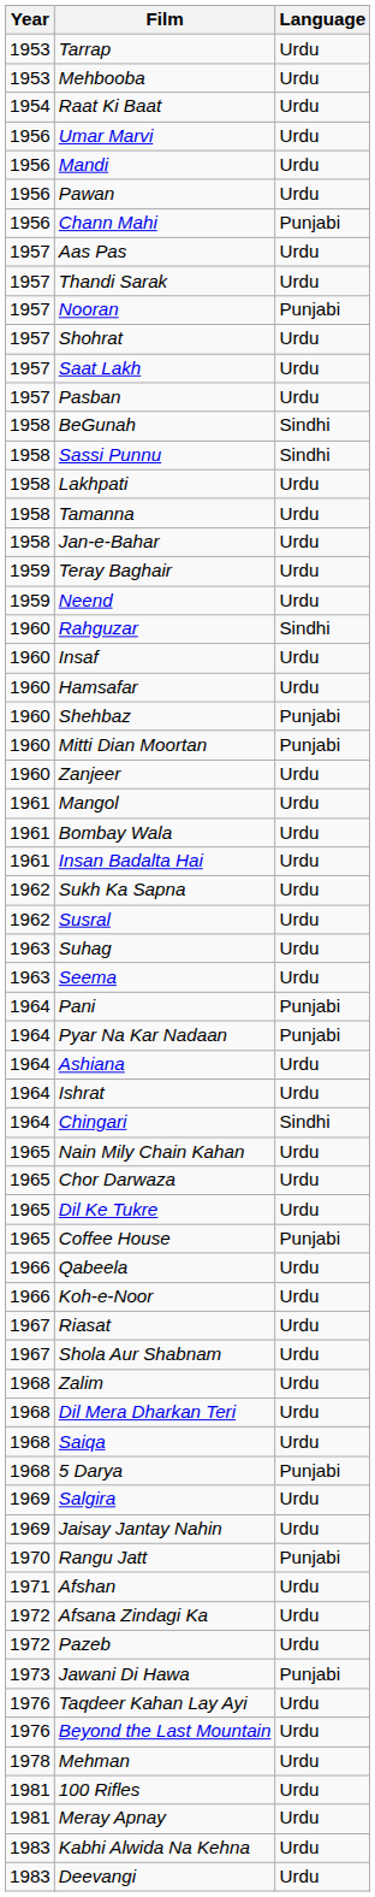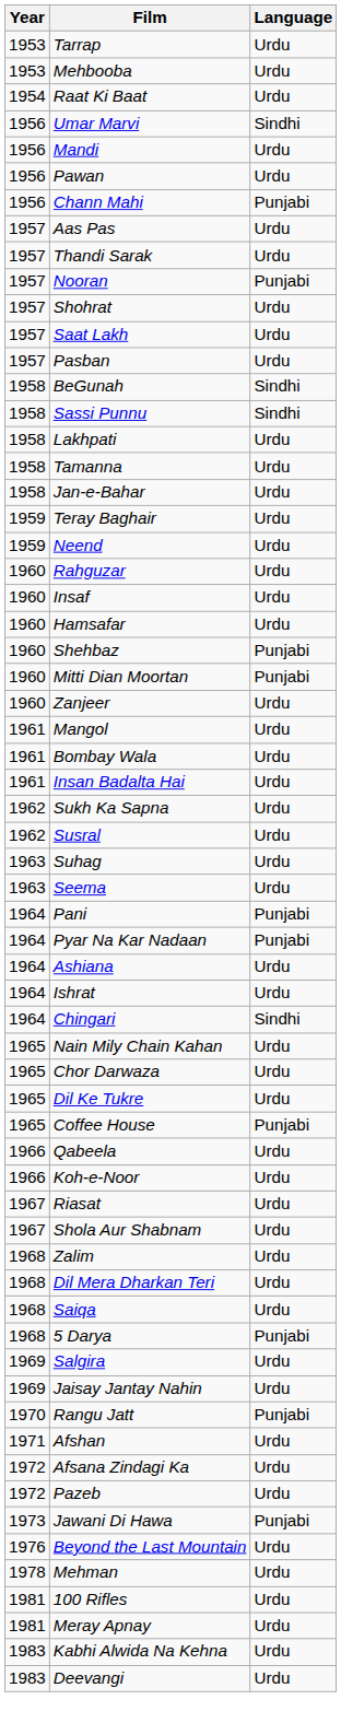 <table class="wikitable sortable plainrowheaders">
 <tr>
 <th>Year</th>
 <th>Film</th>
 <th>Language</th>
 </tr>
 <tr>
 <td>1953</td>
 <td><em>Tarrap</em></td>
 <td>Urdu</td>
 </tr>
 <tr>
 <td>1953</td>
 <td><em>Mehbooba</em></td>
 <td>Urdu</td>
 </tr>
 <tr>
 <td>1954</td>
 <td><em>Raat Ki Baat</em></td>
 <td>Urdu</td>
 </tr>
 <tr>
 <td>1956</td>
 <td><em><a href='#'>Umar Marvi</a></em></td>
-<td>Urdu</td>
+<td>Sindhi</td>
 </tr>
 <tr>
 <td>1956</td>
 <td><em><a href='#'>Mandi</a></em></td>
 <td>Urdu</td>
 </tr>
 <tr>
 <td>1956</td>
 <td><em>Pawan</em></td>
 <td>Urdu</td>
 </tr>
 <tr>
 <td>1956</td>
 <td><em><a href='#'>Chann Mahi</a></em></td>
 <td>Punjabi</td>
 </tr>
 <tr>
 <td>1957</td>
 <td><em>Aas Pas</em></td>
 <td>Urdu</td>
 </tr>
 <tr>
 <td>1957</td>
 <td><em>Thandi Sarak</em></td>
 <td>Urdu</td>
 </tr>
 <tr>
 <td>1957</td>
 <td><em><a href='#'>Nooran</a></em></td>
 <td>Punjabi</td>
 </tr>
 <tr>
 <td>1957</td>
 <td><em>Shohrat</em></td>
 <td>Urdu</td>
 </tr>
 <tr>
 <td>1957</td>
 <td><em><a href='#'>Saat Lakh</a></em></td>
 <td>Urdu</td>
 </tr>
 <tr>
 <td>1957</td>
 <td><em>Pasban</em></td>
 <td>Urdu</td>
 </tr>
 <tr>
 <td>1958</td>
 <td><em>BeGunah</em></td>
 <td>Sindhi</td>
 </tr>
 <tr>
 <td>1958</td>
 <td><em><a href='#'>Sassi Punnu</a></em></td>
 <td>Sindhi</td>
 </tr>
 <tr>
 <td>1958</td>
 <td><em>Lakhpati</em></td>
 <td>Urdu</td>
 </tr>
 <tr>
 <td>1958</td>
 <td><em>Tamanna</em></td>
 <td>Urdu</td>
 </tr>
 <tr>
 <td>1958</td>
 <td><em>Jan-e-Bahar</em></td>
 <td>Urdu</td>
 </tr>
 <tr>
 <td>1959</td>
 <td><em>Teray Baghair</em></td>
 <td>Urdu</td>
 </tr>
 <tr>
 <td>1959</td>
 <td><em><a href='#'>Neend</a></em></td>
 <td>Urdu</td>
 </tr>
 <tr>
 <td>1960</td>
 <td><em><a href='#'>Rahguzar</a></em></td>
-<td>Sindhi</td>
+<td>Urdu</td>
 </tr>
 <tr>
 <td>1960</td>
 <td><em>Insaf</em></td>
 <td>Urdu</td>
 </tr>
 <tr>
 <td>1960</td>
 <td><em>Hamsafar</em></td>
 <td>Urdu</td>
 </tr>
 <tr>
 <td>1960</td>
 <td><em>Shehbaz</em></td>
 <td>Punjabi</td>
 </tr>
 <tr>
 <td>1960</td>
 <td><em>Mitti Dian Moortan</em></td>
 <td>Punjabi</td>
 </tr>
 <tr>
 <td>1960</td>
 <td><em>Zanjeer</em></td>
 <td>Urdu</td>
 </tr>
 <tr>
 <td>1961</td>
 <td><em>Mangol</em></td>
 <td>Urdu</td>
 </tr>
 <tr>
 <td>1961</td>
 <td><em>Bombay Wala</em></td>
 <td>Urdu</td>
 </tr>
 <tr>
 <td>1961</td>
 <td><em><a href='#'>Insan Badalta Hai</a></em></td>
 <td>Urdu</td>
 </tr>
 <tr>
 <td>1962</td>
 <td><em>Sukh Ka Sapna</em></td>
 <td>Urdu</td>
 </tr>
 <tr>
 <td>1962</td>
 <td><em><a href='#'>Susral</a></em></td>
 <td>Urdu</td>
 </tr>
 <tr>
 <td>1963</td>
 <td><em>Suhag</em></td>
 <td>Urdu</td>
 </tr>
 <tr>
 <td>1963</td>
 <td><em><a href='#'>Seema</a></em></td>
 <td>Urdu</td>
 </tr>
 <tr>
 <td>1964</td>
 <td><em>Pani</em></td>
 <td>Punjabi</td>
 </tr>
 <tr>
 <td>1964</td>
 <td><em>Pyar Na Kar Nadaan</em></td>
 <td>Punjabi</td>
 </tr>
 <tr>
 <td>1964</td>
 <td><em><a href='#'>Ashiana</a></em></td>
 <td>Urdu</td>
 </tr>
 <tr>
 <td>1964</td>
 <td><em>Ishrat</em></td>
 <td>Urdu</td>
 </tr>
 <tr>
 <td>1964</td>
 <td><em><a href='#'>Chingari</a></em></td>
 <td>Sindhi</td>
 </tr>
 <tr>
 <td>1965</td>
 <td><em>Nain Mily Chain Kahan</em></td>
 <td>Urdu</td>
 </tr>
 <tr>
 <td>1965</td>
 <td><em>Chor Darwaza</em></td>
 <td>Urdu</td>
 </tr>
 <tr>
 <td>1965</td>
 <td><em><a href='#'>Dil Ke Tukre</a></em></td>
 <td>Urdu</td>
 </tr>
 <tr>
 <td>1965</td>
 <td><em>Coffee House</em></td>
 <td>Punjabi</td>
 </tr>
 <tr>
 <td>1966</td>
 <td><em>Qabeela</em></td>
 <td>Urdu</td>
 </tr>
 <tr>
 <td>1966</td>
 <td><em>Koh-e-Noor</em></td>
 <td>Urdu</td>
 </tr>
 <tr>
 <td>1967</td>
 <td><em>Riasat</em></td>
 <td>Urdu</td>
 </tr>
 <tr>
 <td>1967</td>
 <td><em>Shola Aur Shabnam</em></td>
 <td>Urdu</td>
 </tr>
 <tr>
 <td>1968</td>
 <td><em>Zalim</em></td>
 <td>Urdu</td>
 </tr>
 <tr>
 <td>1968</td>
 <td><em><a href='#'>Dil Mera Dharkan Teri</a></em></td>
 <td>Urdu</td>
 </tr>
 <tr>
 <td>1968</td>
 <td><em><a href='#'>Saiqa</a></em></td>
 <td>Urdu</td>
 </tr>
 <tr>
 <td>1968</td>
 <td><em>5 Darya</em></td>
 <td>Punjabi</td>
 </tr>
 <tr>
 <td>1969</td>
 <td><em><a href='#'>Salgira</a></em></td>
 <td>Urdu</td>
 </tr>
 <tr>
 <td>1969</td>
 <td><em>Jaisay Jantay Nahin</em></td>
 <td>Urdu</td>
 </tr>
 <tr>
 <td>1970</td>
 <td><em>Rangu Jatt</em></td>
 <td>Punjabi</td>
 </tr>
 <tr>
 <td>1971</td>
 <td><em>Afshan</em></td>
 <td>Urdu</td>
 </tr>
 <tr>
 <td>1972</td>
 <td><em>Afsana Zindagi Ka</em></td>
 <td>Urdu</td>
 </tr>
 <tr>
 <td>1972</td>
 <td><em>Pazeb</em></td>
 <td>Urdu</td>
 </tr>
 <tr>
 <td>1973</td>
 <td><em>Jawani Di Hawa</em></td>
 <td>Punjabi</td>
 </tr>
 <tr>
 <td>1976</td>
-<td><em>Taqdeer Kahan Lay Ayi</em></td>
-<td>Urdu</td>
-</tr>
-<tr>
-<td>1976</td>
 <td><em><a href='#'>Beyond the Last Mountain</a></em></td>
 <td>Urdu</td>
 </tr>
 <tr>
 <td>1978</td>
 <td><em>Mehman</em></td>
 <td>Urdu</td>
 </tr>
 <tr>
 <td>1981</td>
 <td><em>100 Rifles</em></td>
 <td>Urdu</td>
 </tr>
 <tr>
 <td>1981</td>
 <td><em>Meray Apnay</em></td>
 <td>Urdu</td>
 </tr>
 <tr>
 <td>1983</td>
 <td><em>Kabhi Alwida Na Kehna</em></td>
 <td>Urdu</td>
 </tr>
 <tr>
 <td>1983</td>
 <td><em>Deevangi</em></td>
 <td>Urdu</td>
 </tr>
 </table>
